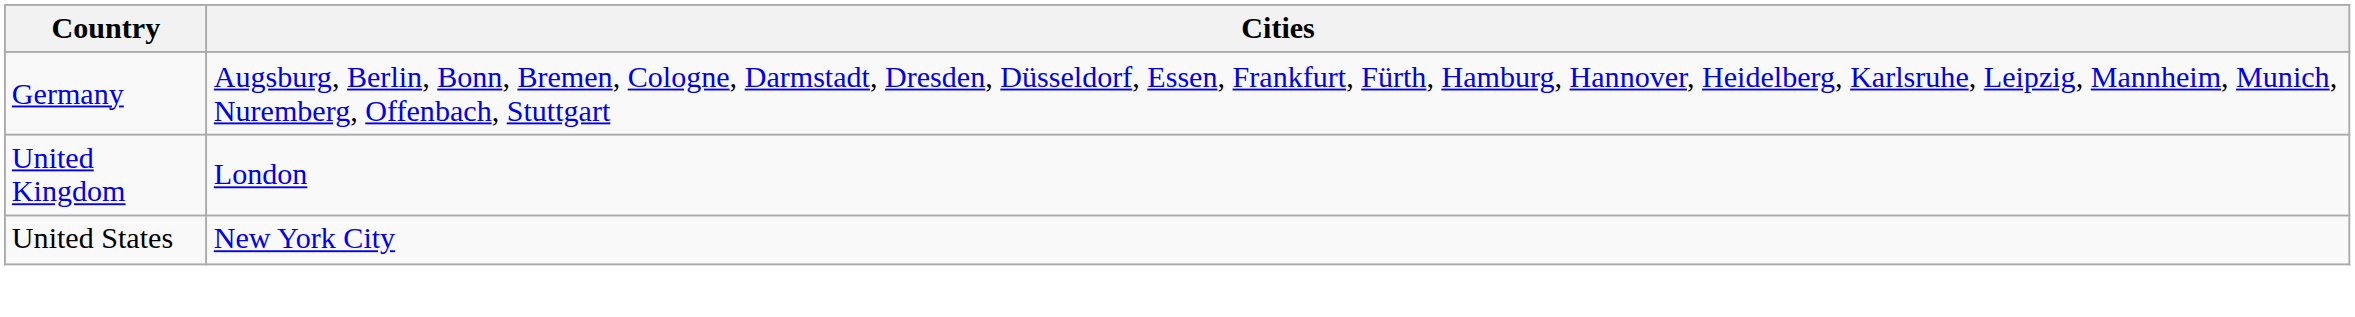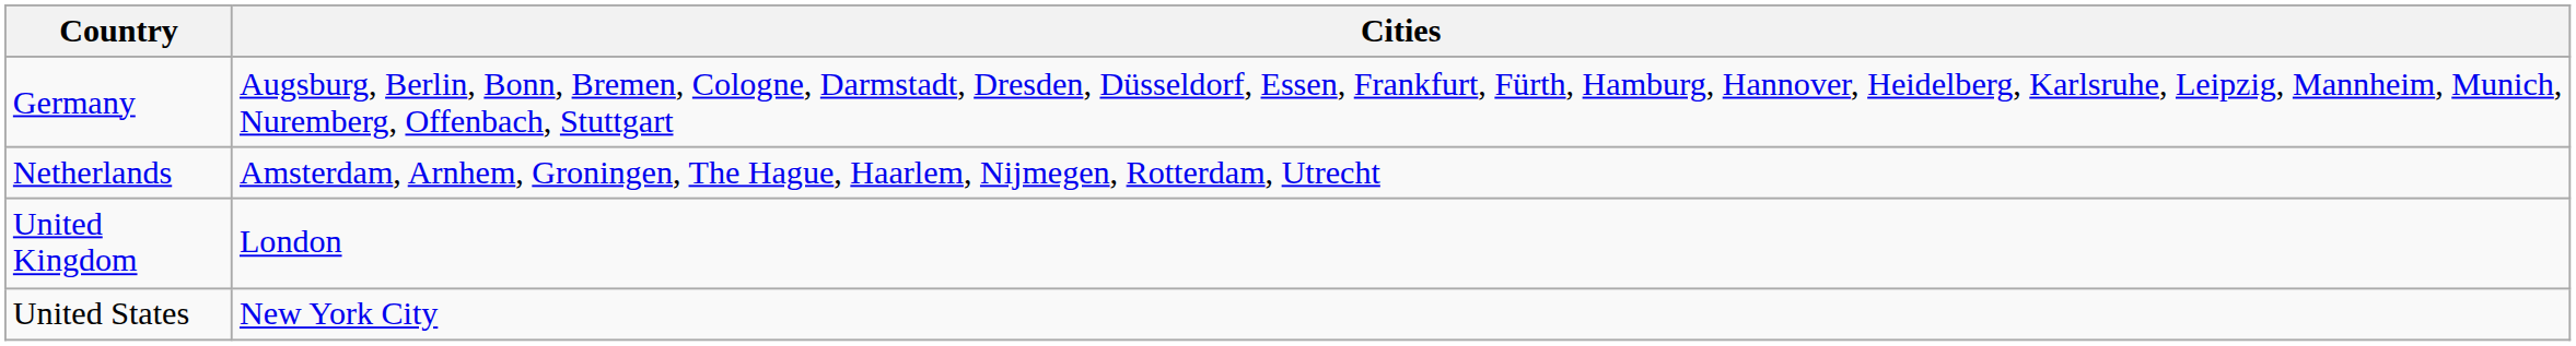 <table class="wikitable" style="; text-align:left;">
 <tr>
 <th>Country</th>
 <th>Cities</th>
 </tr>
 <tr>
 <td><a href='#'>Germany</a></td>
 <td><a href='#'>Augsburg</a>, <a href='#'>Berlin</a>, <a href='#'>Bonn</a>, <a href='#'>Bremen</a>, <a href='#'>Cologne</a>, <a href='#'>Darmstadt</a>, <a href='#'>Dresden</a>, <a href='#'>Düsseldorf</a>, <a href='#'>Essen</a>, <a href='#'>Frankfurt</a>, <a href='#'>Fürth</a>, <a href='#'>Hamburg</a>, <a href='#'>Hannover</a>, <a href='#'>Heidelberg</a>, <a href='#'>Karlsruhe</a>, <a href='#'>Leipzig</a>, <a href='#'>Mannheim</a>, <a href='#'>Munich</a>, <a href='#'>Nuremberg</a>, <a href='#'>Offenbach</a>, <a href='#'>Stuttgart</a></td>
 </tr>
 <tr>
+<td><a href='#'>Netherlands</a></td>
+<td><a href='#'>Amsterdam</a>, <a href='#'>Arnhem</a>, <a href='#'>Groningen</a>, <a href='#'>The Hague</a>, <a href='#'>Haarlem</a>, <a href='#'>Nijmegen</a>, <a href='#'>Rotterdam</a>, <a href='#'>Utrecht</a></td>
+</tr>
+<tr>
 <td><a href='#'>United Kingdom</a></td>
 <td><a href='#'>London</a></td>
 </tr>
 <tr>
 <td>United States</td>
 <td><a href='#'>New York City</a></td>
 </tr>
 </table>
